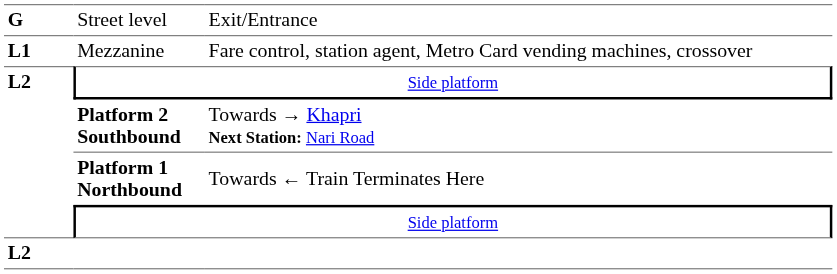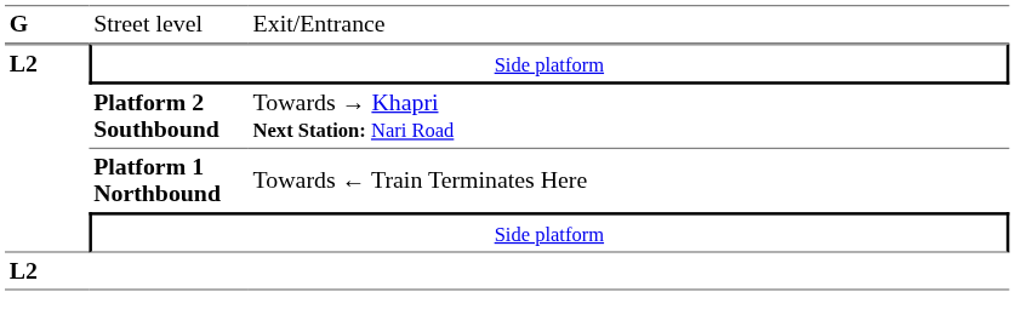 <table table border=0 cellspacing=0 cellpadding=3>
 <tr>
 <td style="border-bottom:solid 1px gray;border-top:solid 1px gray;" width=50 valign=top><strong>G</strong></td>
 <td style="border-top:solid 1px gray;border-bottom:solid 1px gray;" width=100 valign=top>Street level</td>
 <td style="border-top:solid 1px gray;border-bottom:solid 1px gray;" width=500 valign=top>Exit/Entrance</td>
-</tr>
-<tr>
-<td valign=top><strong>L1</strong></td>
-<td valign=top>Mezzanine</td>
-<td valign=top>Fare control, station agent, Metro Card vending machines, crossover<br></td>
 </tr>
 <tr>
 <td style="border-top:solid 1px gray;border-bottom:solid 1px gray;" width=50 rowspan=4 valign=top><strong>L2</strong></td>
 <td style="border-top:solid 1px gray;border-right:solid 2px black;border-left:solid 2px black;border-bottom:solid 2px black;text-align:center;" colspan=2><small><a href='#'>Side platform</a></small></td>
 </tr>
 <tr>
 <td style="border-bottom:solid 1px gray;" width=100><span><strong>Platform 2</strong><br><strong>Southbound</strong></span></td>
 <td style="border-bottom:solid 1px gray;" width=500>Towards → <a href='#'>Khapri</a><br><small><strong>Next Station:</strong> <a href='#'>Nari Road</a></small></td>
 </tr>
 <tr>
 <td><span><strong>Platform 1</strong><br><strong>Northbound</strong></span></td>
 <td>Towards ← Train Terminates Here</td>
 </tr>
 <tr>
 <td style="border-top:solid 2px black;border-right:solid 2px black;border-left:solid 2px black;border-bottom:solid 1px gray;" colspan=2  align=center><small><a href='#'>Side platform</a></small></td>
 </tr>
 <tr>
 <td style="border-bottom:solid 1px gray;" width=50 rowspan=2 valign=top><strong>L2</strong></td>
 <td style="border-bottom:solid 1px gray;" width=100></td>
 <td style="border-bottom:solid 1px gray;" width=500></td>
 </tr>
 <tr>
 </tr>
 </table>
